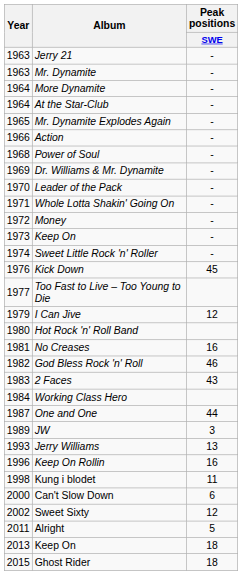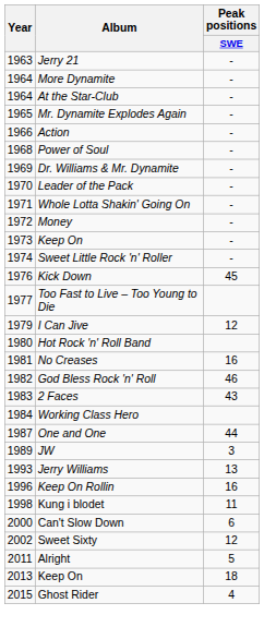 <table class="wikitable">
 <tr>
 <th align="center" rowspan="2" width="10">Year</th>
 <th align="center" rowspan="2" width="230">Album</th>
 <th align="center" colspan="1" width="20">Peak positions</th>
 </tr>
 <tr>
 <th scope="col" style="width:3em;font-size:90%;"><a href='#'>SWE</a><br></th>
 </tr>
 <tr>
 <td style="text-align:center;">1963</td>
 <td><em>Jerry 21</em></td>
-<td style="text-align:center;">-</td>
-</tr>
-<tr>
-<td style="text-align:center;">1963</td>
-<td><em>Mr. Dynamite</em></td>
 <td style="text-align:center;">-</td>
 </tr>
 <tr>
 <td style="text-align:center;">1964</td>
 <td><em>More Dynamite</em></td>
 <td style="text-align:center;">-</td>
 </tr>
 <tr>
 <td style="text-align:center;">1964</td>
 <td><em>At the Star-Club</em></td>
 <td style="text-align:center;">-</td>
 </tr>
 <tr>
 <td style="text-align:center;">1965</td>
 <td><em>Mr. Dynamite Explodes Again</em></td>
 <td style="text-align:center;">-</td>
 </tr>
 <tr>
 <td style="text-align:center;">1966</td>
 <td><em>Action</em></td>
 <td style="text-align:center;">-</td>
 </tr>
 <tr>
 <td style="text-align:center;">1968</td>
 <td><em>Power of Soul</em></td>
 <td style="text-align:center;">-</td>
 </tr>
 <tr>
 <td style="text-align:center;">1969</td>
 <td><em>Dr. Williams & Mr. Dynamite</em></td>
 <td style="text-align:center;">-</td>
 </tr>
 <tr>
 <td style="text-align:center;">1970</td>
 <td><em>Leader of the Pack</em></td>
 <td style="text-align:center;">-</td>
 </tr>
 <tr>
 <td style="text-align:center;">1971</td>
 <td><em>Whole Lotta Shakin' Going On</em></td>
 <td style="text-align:center;">-</td>
 </tr>
 <tr>
 <td style="text-align:center;">1972</td>
 <td><em>Money</em></td>
 <td style="text-align:center;">-</td>
 </tr>
 <tr>
 <td style="text-align:center;">1973</td>
 <td><em>Keep On</em></td>
 <td style="text-align:center;">-</td>
 </tr>
 <tr>
 <td style="text-align:center;">1974</td>
 <td><em>Sweet Little Rock 'n' Roller</em></td>
 <td style="text-align:center;">-</td>
 </tr>
 <tr>
 <td style="text-align:center;">1976</td>
 <td><em>Kick Down</em></td>
 <td style="text-align:center;">45</td>
 </tr>
 <tr>
 <td style="text-align:center;">1977</td>
 <td><em>Too Fast to Live – Too Young to Die</em></td>
 <td style="text-align:center;"></td>
 </tr>
 <tr>
 <td style="text-align:center;">1979</td>
 <td><em>I Can Jive</em></td>
 <td style="text-align:center;">12</td>
 </tr>
 <tr>
 <td style="text-align:center;">1980</td>
 <td><em>Hot Rock 'n' Roll Band</em></td>
 <td style="text-align:center;"></td>
 </tr>
 <tr>
 <td style="text-align:center;">1981</td>
 <td><em>No Creases</em></td>
 <td style="text-align:center;">16</td>
 </tr>
 <tr>
 <td style="text-align:center;">1982</td>
 <td><em>God Bless Rock 'n' Roll</em></td>
 <td style="text-align:center;">46</td>
 </tr>
 <tr>
 <td style="text-align:center;">1983</td>
 <td><em>2 Faces</em></td>
 <td style="text-align:center;">43</td>
 </tr>
 <tr>
 <td style="text-align:center;">1984</td>
 <td><em>Working Class Hero</em></td>
 <td style="text-align:center;"></td>
 </tr>
 <tr>
 <td style="text-align:center;">1987</td>
 <td><em>One and One</em></td>
 <td style="text-align:center;">44</td>
 </tr>
 <tr>
 <td style="text-align:center;">1989</td>
 <td><em>JW</em></td>
 <td style="text-align:center;">3</td>
 </tr>
 <tr>
 <td style="text-align:center;">1993</td>
 <td><em>Jerry Williams</em></td>
 <td style="text-align:center;">13</td>
 </tr>
 <tr>
 <td style="text-align:center;">1996</td>
 <td><em>Keep On Rollin<strong></td>
 <td style="text-align:center;">16</td>
 </tr>
 <tr>
 <td style="text-align:center;">1998</td>
 <td></em>Kung i blodet<em></td>
 <td style="text-align:center;">11</td>
 </tr>
 <tr>
 <td style="text-align:center;">2000</td>
 <td></em>Can't Slow Down<em></td>
 <td style="text-align:center;">6</td>
 </tr>
 <tr>
 <td style="text-align:center;">2002</td>
 <td></em>Sweet Sixty<em></td>
 <td style="text-align:center;">12</td>
 </tr>
 <tr>
 <td style="text-align:center;">2011</td>
 <td></em>Alright<em></td>
 <td style="text-align:center;">5</td>
 </tr>
 <tr>
 <td style="text-align:center;">2013</td>
 <td></em>Keep On<em></td>
 <td style="text-align:center;">18</td>
 </tr>
 <tr>
 <td style="text-align:center;">2015</td>
 <td></em>Ghost Rider<em></td>
-<td style="text-align:center;">18</td>
+<td style="text-align:center;">4</td>
 </tr>
 </table>
